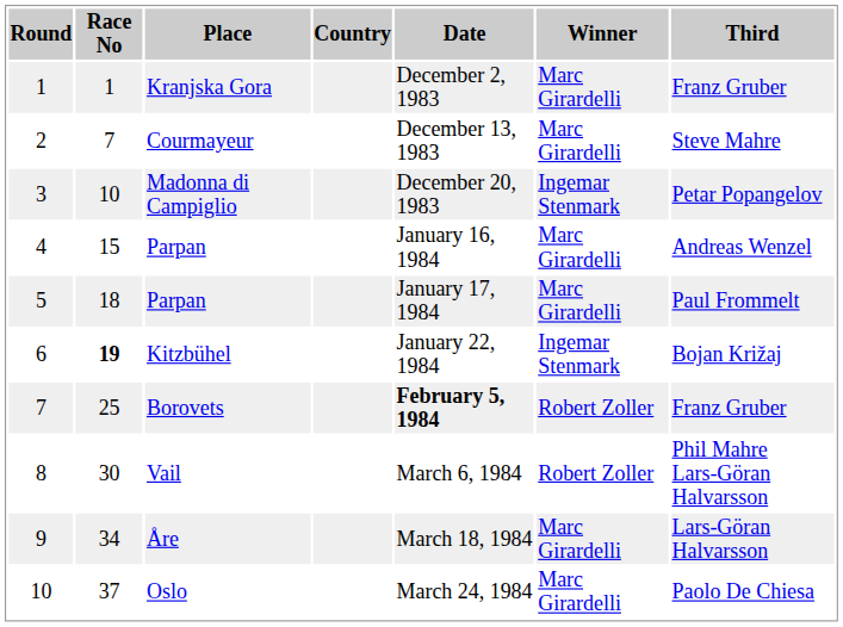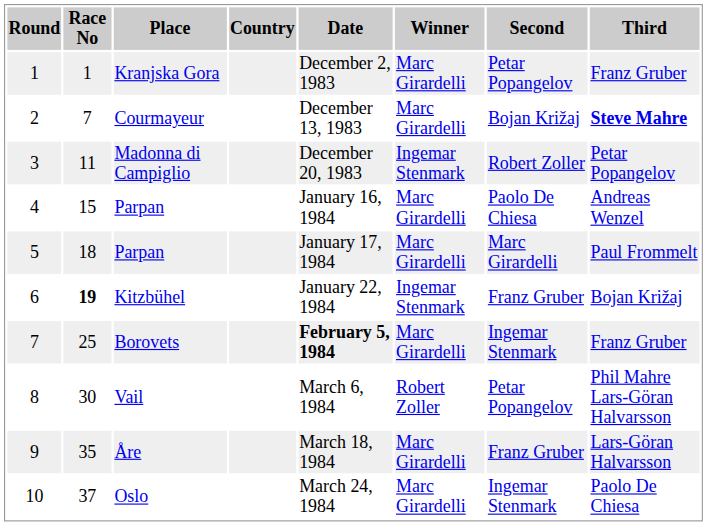 <table border="0" style="border: 1px solid #999; background-color:#FFFFFF; text-align:center">
 <tr align="center" bgcolor="#CCCCCC">
 <th>Round</th>
 <th>Race No</th>
 <th>Place</th>
 <th>Country</th>
 <th>Date</th>
 <th>Winner</th>
+<th>Second</th>
 <th>Third</th>
 </tr>
 <tr bgcolor="#EFEFEF">
 <td>1</td>
 <td>1</td>
 <td align="left"><a href='#'>Kranjska Gora</a></td>
 <td align="left"></td>
 <td align="left">December 2, 1983</td>
 <td align="left"> <a href='#'>Marc Girardelli</a></td>
+<td align="left"> <a href='#'>Petar Popangelov</a></td>
 <td align="left"> <a href='#'>Franz Gruber</a></td>
 </tr>
 <tr>
 <td>2</td>
 <td>7</td>
 <td align="left"><a href='#'>Courmayeur</a></td>
 <td align="left"></td>
 <td align="left">December 13, 1983</td>
 <td align="left"> <a href='#'>Marc Girardelli</a></td>
-<td align="left"> <a href='#'>Steve Mahre</a></td>
+<td align="left"> <a href='#'>Bojan Križaj</a></td>
+<td align="left"><strong> <a href='#'>Steve Mahre</a></strong></td>
 </tr>
 <tr bgcolor="#EFEFEF">
 <td>3</td>
-<td>10</td>
+<td>11</td>
 <td align="left"><a href='#'>Madonna di Campiglio</a></td>
 <td align="left"></td>
 <td align="left">December 20, 1983</td>
 <td align="left"> <a href='#'>Ingemar Stenmark</a></td>
+<td align="left"> <a href='#'>Robert Zoller</a></td>
 <td align="left"> <a href='#'>Petar Popangelov</a></td>
 </tr>
 <tr>
 <td>4</td>
 <td>15</td>
 <td align="left"><a href='#'>Parpan</a></td>
 <td align="left"></td>
 <td align="left">January 16, 1984</td>
 <td align="left"> <a href='#'>Marc Girardelli</a></td>
+<td align="left"> <a href='#'>Paolo De Chiesa</a></td>
 <td align="left"> <a href='#'>Andreas Wenzel</a></td>
 </tr>
 <tr bgcolor="#EFEFEF">
 <td>5</td>
 <td>18</td>
 <td align="left"><a href='#'>Parpan</a></td>
 <td align="left"></td>
 <td align="left">January 17, 1984</td>
+<td align="left"> <a href='#'>Marc Girardelli</a></td>
 <td align="left"> <a href='#'>Marc Girardelli</a></td>
 <td align="left"> <a href='#'>Paul Frommelt</a></td>
 </tr>
 <tr>
 <td>6</td>
 <td><strong>19</strong></td>
 <td align="left"><a href='#'>Kitzbühel</a></td>
 <td align="left"></td>
 <td align="left">January 22, 1984</td>
 <td align="left"> <a href='#'>Ingemar Stenmark</a></td>
+<td align="left"> <a href='#'>Franz Gruber</a></td>
 <td align="left"> <a href='#'>Bojan Križaj</a></td>
 </tr>
 <tr bgcolor="#EFEFEF">
 <td>7</td>
 <td>25</td>
 <td align="left"><a href='#'>Borovets</a></td>
 <td align="left"></td>
 <td align="left"><strong>February 5, 1984</strong></td>
-<td align="left"> <a href='#'>Robert Zoller</a></td>
+<td align="left"> <a href='#'>Marc Girardelli</a></td>
+<td align="left"> <a href='#'>Ingemar Stenmark</a></td>
 <td align="left"> <a href='#'>Franz Gruber</a></td>
 </tr>
 <tr>
 <td>8</td>
 <td>30</td>
 <td align="left"><a href='#'>Vail</a></td>
 <td align="left"></td>
 <td align="left">March 6, 1984</td>
 <td align="left"> <a href='#'>Robert Zoller</a></td>
+<td align="left"> <a href='#'>Petar Popangelov</a></td>
 <td align="left"> <a href='#'>Phil Mahre</a><br> <a href='#'>Lars-Göran Halvarsson</a></td>
 </tr>
 <tr bgcolor="#EFEFEF">
 <td>9</td>
-<td>34</td>
+<td>35</td>
 <td align="left"><a href='#'>Åre</a></td>
 <td align="left"></td>
 <td align="left">March 18, 1984</td>
 <td align="left"> <a href='#'>Marc Girardelli</a></td>
+<td align="left"> <a href='#'>Franz Gruber</a></td>
 <td align="left"> <a href='#'>Lars-Göran Halvarsson</a></td>
 </tr>
 <tr>
 <td>10</td>
 <td>37</td>
 <td align="left"><a href='#'>Oslo</a></td>
 <td align="left"></td>
 <td align="left">March 24, 1984</td>
 <td align="left"> <a href='#'>Marc Girardelli</a></td>
+<td align="left"> <a href='#'>Ingemar Stenmark</a></td>
 <td align="left"> <a href='#'>Paolo De Chiesa</a></td>
 </tr>
 </table>
